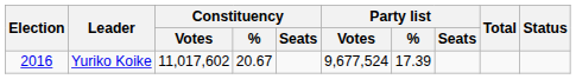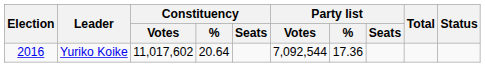 <table class="wikitable" style="text-align:center">
 <tr>
 <th rowspan="2">Election</th>
 <th rowspan="2">Leader</th>
 <th colspan="3">Constituency</th>
 <th colspan="3">Party list</th>
 <th rowspan="2">Total</th>
 <th rowspan="2">Status</th>
 </tr>
 <tr>
 <th>Votes</th>
 <th>%</th>
 <th>Seats</th>
 <th>Votes</th>
 <th>%</th>
 <th>Seats</th>
 </tr>
 <tr>
 <td><a href='#'>2016</a></td>
 <td><a href='#'>Yuriko Koike</a></td>
 <td>11,017,602</td>
-<td>20.67</td>
+<td>20.64</td>
 <td></td>
-<td>9,677,524</td>
-<td>17.39</td>
+<td>7,092,544</td>
+<td>17.36</td>
 <td></td>
 <td></td>
 <td></td>
 </tr>
 </table>
